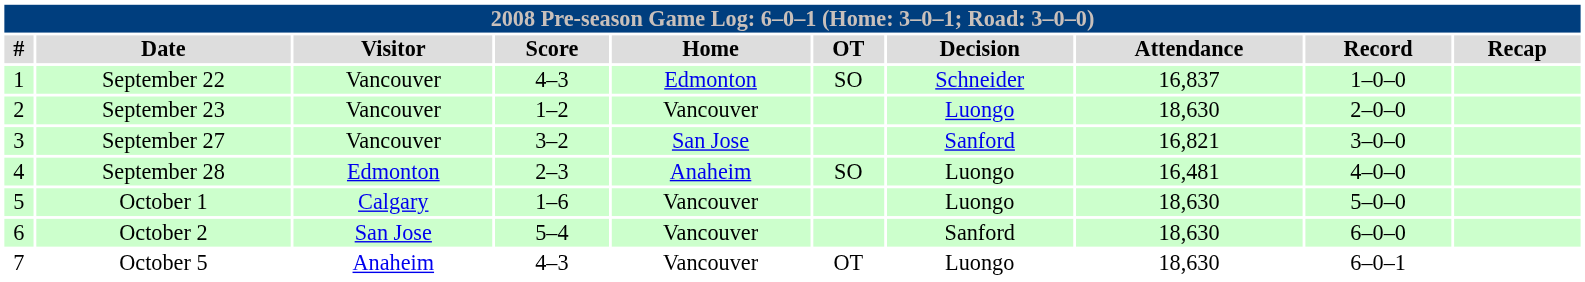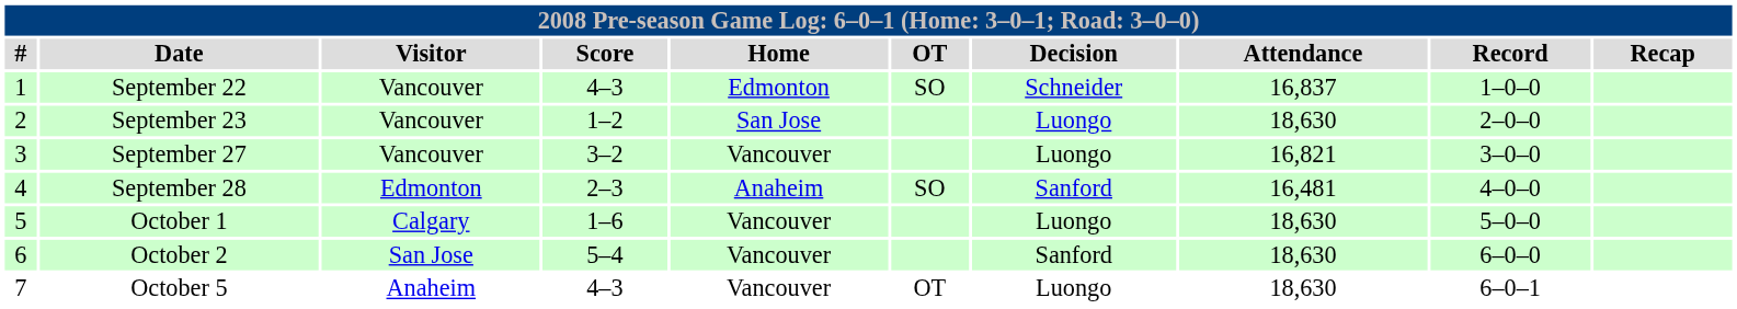 <table class="toccolours collapsible collapsed" width=90% style="clear:both; margin:1.5em auto; text-align:center">
 <tr>
 <th colspan=11 style="background:#003e7e; color:#c9c0bb;">2008 Pre-season Game Log: 6–0–1 (Home: 3–0–1; Road: 3–0–0)</th>
 </tr>
 <tr align="center" bgcolor="#dddddd">
 <td><strong>#</strong></td>
 <td><strong>Date</strong></td>
 <td><strong>Visitor</strong></td>
 <td><strong>Score</strong></td>
 <td><strong>Home</strong></td>
 <td><strong>OT</strong></td>
 <td><strong>Decision</strong></td>
 <td><strong>Attendance</strong></td>
 <td><strong>Record</strong></td>
 <td><strong>Recap</strong></td>
 </tr>
 <tr align="center" bgcolor="#ccffcc">
 <td>1</td>
 <td>September 22</td>
 <td>Vancouver</td>
 <td>4–3</td>
 <td><a href='#'>Edmonton</a></td>
 <td>SO</td>
 <td><a href='#'>Schneider</a></td>
 <td>16,837</td>
 <td>1–0–0</td>
 <td></td>
 </tr>
 <tr align="center" bgcolor="#ccffcc">
 <td>2</td>
 <td>September 23</td>
 <td>Vancouver</td>
 <td>1–2</td>
-<td>Vancouver</td>
+<td><a href='#'>San Jose</a></td>
 <td></td>
 <td><a href='#'>Luongo</a></td>
 <td>18,630</td>
 <td>2–0–0</td>
 <td></td>
 </tr>
 <tr align="center" bgcolor="#ccffcc">
 <td>3</td>
 <td>September 27</td>
 <td>Vancouver</td>
 <td>3–2</td>
-<td><a href='#'>San Jose</a></td>
+<td>Vancouver</td>
 <td></td>
-<td><a href='#'>Sanford</a></td>
+<td>Luongo</td>
 <td>16,821</td>
 <td>3–0–0</td>
 <td></td>
 </tr>
 <tr align="center" bgcolor="#ccffcc">
 <td>4</td>
 <td>September 28</td>
 <td><a href='#'>Edmonton</a></td>
 <td>2–3</td>
 <td><a href='#'>Anaheim</a></td>
 <td>SO</td>
-<td>Luongo</td>
+<td><a href='#'>Sanford</a></td>
 <td>16,481</td>
 <td>4–0–0</td>
 <td></td>
 </tr>
 <tr align="center" bgcolor="#ccffcc">
 <td>5</td>
 <td>October 1</td>
 <td><a href='#'>Calgary</a></td>
 <td>1–6</td>
 <td>Vancouver</td>
 <td></td>
 <td>Luongo</td>
 <td>18,630</td>
 <td>5–0–0</td>
 <td></td>
 </tr>
 <tr align="center" bgcolor="#ccffcc">
 <td>6</td>
 <td>October 2</td>
 <td><a href='#'>San Jose</a></td>
 <td>5–4</td>
 <td>Vancouver</td>
 <td></td>
 <td>Sanford</td>
 <td>18,630</td>
 <td>6–0–0</td>
 <td></td>
 </tr>
 <tr align="center" bgcolor="#ffffff">
 <td>7</td>
 <td>October 5</td>
 <td><a href='#'>Anaheim</a></td>
 <td>4–3</td>
 <td>Vancouver</td>
 <td>OT</td>
 <td>Luongo</td>
 <td>18,630</td>
 <td>6–0–1</td>
 <td></td>
 </tr>
 </table>
